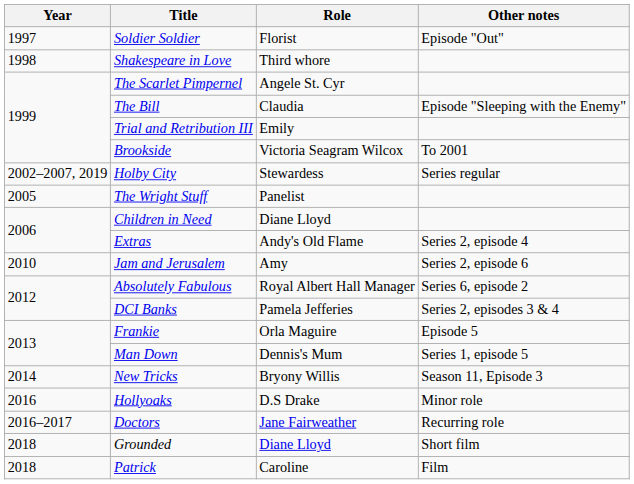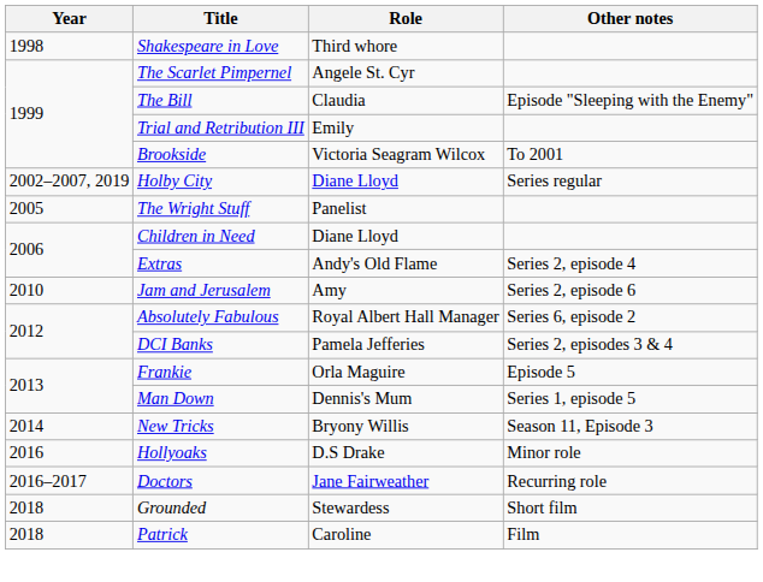 <table class="wikitable">
 <tr>
 <th>Year</th>
 <th>Title</th>
 <th>Role</th>
 <th>Other notes</th>
-</tr>
-<tr>
-<td rowspan="1">1997</td>
-<td><em><a href='#'>Soldier Soldier</a></em></td>
-<td>Florist</td>
-<td>Episode "Out"</td>
 </tr>
 <tr>
 <td rowspan="1">1998</td>
 <td><em><a href='#'>Shakespeare in Love</a></em></td>
 <td>Third whore</td>
 <td></td>
 </tr>
 <tr>
 <td rowspan="4">1999</td>
 <td><em><a href='#'>The Scarlet Pimpernel</a></em></td>
 <td>Angele St. Cyr</td>
 <td></td>
 </tr>
 <tr>
 <td><em><a href='#'>The Bill</a></em></td>
 <td>Claudia</td>
 <td>Episode "Sleeping with the Enemy"</td>
 </tr>
 <tr>
 <td><em><a href='#'>Trial and Retribution III</a></em></td>
 <td>Emily</td>
 <td></td>
 </tr>
 <tr>
 <td><em><a href='#'>Brookside</a></em></td>
 <td>Victoria Seagram Wilcox</td>
 <td>To 2001</td>
 </tr>
 <tr>
 <td rowspan="1">2002–2007, 2019</td>
 <td><em><a href='#'>Holby City</a></em></td>
-<td>Stewardess</td>
+<td><a href='#'>Diane Lloyd</a></td>
 <td>Series regular</td>
 </tr>
 <tr>
 <td rowspan="1">2005</td>
 <td><em><a href='#'>The Wright Stuff</a></em></td>
 <td>Panelist</td>
 <td></td>
 </tr>
 <tr>
 <td rowspan="2">2006</td>
 <td><em><a href='#'>Children in Need</a></em></td>
 <td>Diane Lloyd</td>
 <td></td>
 </tr>
 <tr>
 <td><em><a href='#'>Extras</a></em></td>
 <td>Andy's Old Flame</td>
 <td>Series 2, episode 4</td>
 </tr>
 <tr>
 <td rowspan="1">2010</td>
 <td><em><a href='#'>Jam and Jerusalem</a></em></td>
 <td>Amy</td>
 <td>Series 2, episode 6</td>
 </tr>
 <tr>
 <td rowspan="2">2012</td>
 <td><em><a href='#'>Absolutely Fabulous</a></em></td>
 <td>Royal Albert Hall Manager</td>
 <td>Series 6, episode 2</td>
 </tr>
 <tr>
 <td><em><a href='#'>DCI Banks</a></em></td>
 <td>Pamela Jefferies</td>
 <td>Series 2, episodes 3 & 4</td>
 </tr>
 <tr>
 <td rowspan="2">2013</td>
 <td><em><a href='#'>Frankie</a></em></td>
 <td>Orla Maguire</td>
 <td>Episode 5</td>
 </tr>
 <tr>
 <td><em><a href='#'>Man Down</a></em></td>
 <td>Dennis's Mum</td>
 <td>Series 1, episode 5</td>
 </tr>
 <tr>
 <td>2014</td>
 <td><em><a href='#'>New Tricks</a></em></td>
 <td>Bryony Willis</td>
 <td>Season 11, Episode 3</td>
 </tr>
 <tr>
 <td>2016</td>
 <td><em><a href='#'>Hollyoaks</a></em></td>
 <td>D.S Drake</td>
 <td>Minor role</td>
 </tr>
 <tr>
 <td>2016–2017</td>
 <td><em><a href='#'>Doctors</a></em></td>
 <td><a href='#'>Jane Fairweather</a></td>
 <td>Recurring role</td>
 </tr>
 <tr>
 <td>2018</td>
 <td><em>Grounded</em></td>
-<td><a href='#'>Diane Lloyd</a></td>
+<td>Stewardess</td>
 <td>Short film</td>
 </tr>
 <tr>
 <td>2018</td>
 <td><em><a href='#'>Patrick</a></em></td>
 <td>Caroline</td>
 <td>Film</td>
 </tr>
 </table>
